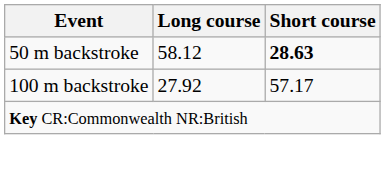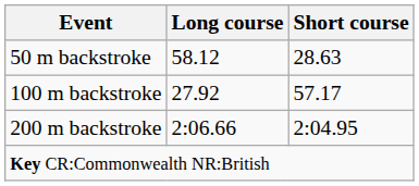 <table class="wikitable" style="font-size:95%">
 <tr>
 <th>Event</th>
 <th>Long course</th>
 <th>Short course</th>
 </tr>
 <tr>
 <td>50 m backstroke</td>
 <td>58.12</td>
-<td><strong>28.63</strong></td>
+<td>28.63</td>
 </tr>
 <tr>
 <td>100 m backstroke</td>
 <td>27.92</td>
 <td>57.17</td>
 </tr>
 <tr>
+<td>200 m backstroke</td>
+<td>2:06.66</td>
+<td>2:04.95</td>
+</tr>
+<tr>
 <td colspan="3"><small><strong>Key</strong> CR:Commonwealth NR:British</small></td>
 </tr>
 </table>
